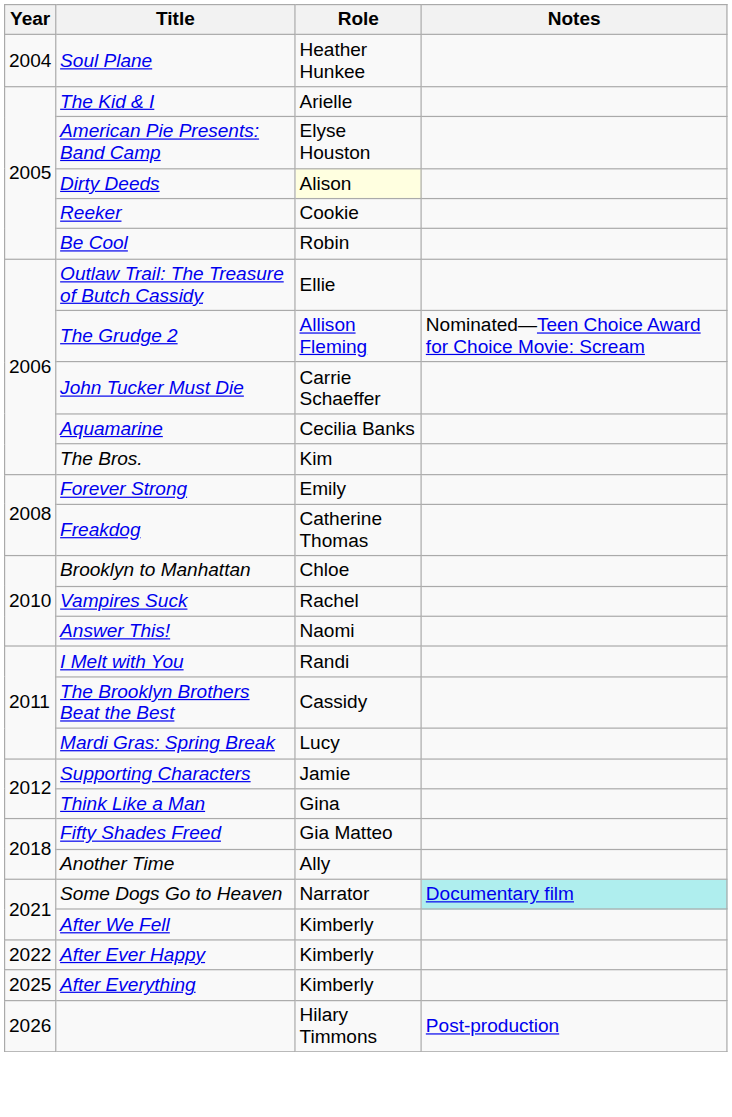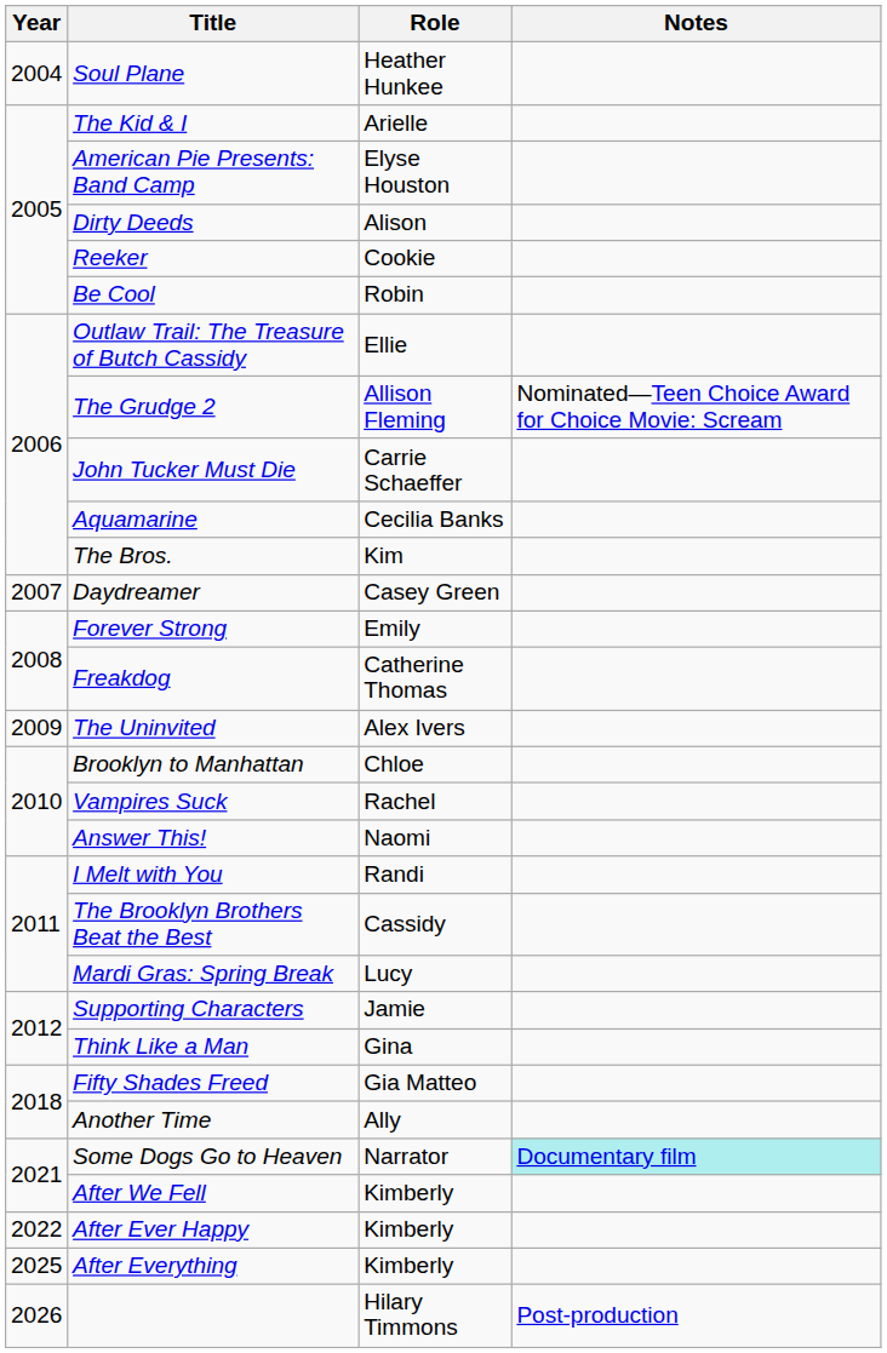 <table class="wikitable sortable">
 <tr>
 <th>Year</th>
 <th>Title</th>
 <th>Role</th>
 <th class="unsortable">Notes</th>
 </tr>
 <tr>
 <td>2004</td>
 <td><em><a href='#'>Soul Plane</a></em></td>
 <td>Heather Hunkee</td>
 <td></td>
 </tr>
 <tr>
 <td rowspan="5">2005</td>
 <td><em><a href='#'>The Kid & I</a></em></td>
 <td>Arielle</td>
 <td></td>
 </tr>
 <tr>
 <td><em><a href='#'>American Pie Presents: Band Camp</a></em></td>
 <td>Elyse Houston</td>
 <td></td>
 </tr>
 <tr>
 <td><em><a href='#'>Dirty Deeds</a></em></td>
-<td style="background: lightyellow;">Alison</td>
+<td>Alison</td>
 <td></td>
 </tr>
 <tr>
 <td><em><a href='#'>Reeker</a></em></td>
 <td>Cookie</td>
 <td></td>
 </tr>
 <tr>
 <td><em><a href='#'>Be Cool</a></em></td>
 <td>Robin</td>
 <td></td>
 </tr>
 <tr>
 <td rowspan="5">2006</td>
 <td><em><a href='#'>Outlaw Trail: The Treasure of Butch Cassidy</a></em></td>
 <td>Ellie</td>
 <td></td>
 </tr>
 <tr>
 <td><em><a href='#'>The Grudge 2</a></em></td>
 <td><a href='#'>Allison Fleming</a></td>
 <td>Nominated—<a href='#'>Teen Choice Award for Choice Movie: Scream</a></td>
 </tr>
 <tr>
 <td><em><a href='#'>John Tucker Must Die</a></em></td>
 <td>Carrie Schaeffer</td>
 <td></td>
 </tr>
 <tr>
 <td><em><a href='#'>Aquamarine</a></em></td>
 <td>Cecilia Banks</td>
 <td></td>
 </tr>
 <tr>
 <td><em>The Bros.</em></td>
 <td>Kim</td>
 <td></td>
 </tr>
 <tr>
+<td>2007</td>
+<td><em>Daydreamer</em></td>
+<td>Casey Green</td>
+<td></td>
+</tr>
+<tr>
 <td rowspan="2">2008</td>
 <td><em><a href='#'>Forever Strong</a></em></td>
 <td>Emily</td>
 <td></td>
 </tr>
 <tr>
 <td><em><a href='#'>Freakdog</a></em></td>
 <td>Catherine Thomas</td>
+<td></td>
+</tr>
+<tr>
+<td>2009</td>
+<td><em><a href='#'>The Uninvited</a></em></td>
+<td>Alex Ivers</td>
 <td></td>
 </tr>
 <tr>
 <td rowspan="3">2010</td>
 <td><em>Brooklyn to Manhattan</em></td>
 <td>Chloe</td>
 <td></td>
 </tr>
 <tr>
 <td><em><a href='#'>Vampires Suck</a></em></td>
 <td>Rachel</td>
 <td></td>
 </tr>
 <tr>
 <td><em><a href='#'>Answer This!</a></em></td>
 <td>Naomi</td>
 <td></td>
 </tr>
 <tr>
 <td rowspan="3">2011</td>
 <td><em><a href='#'>I Melt with You</a></em></td>
 <td>Randi</td>
 <td></td>
 </tr>
 <tr>
 <td><em><a href='#'>The Brooklyn Brothers Beat the Best</a></em></td>
 <td>Cassidy</td>
 <td></td>
 </tr>
 <tr>
 <td><em><a href='#'>Mardi Gras: Spring Break</a></em></td>
 <td>Lucy</td>
 <td></td>
 </tr>
 <tr>
 <td rowspan="2">2012</td>
 <td><em><a href='#'>Supporting Characters</a></em></td>
 <td>Jamie</td>
 <td></td>
 </tr>
 <tr>
 <td><em><a href='#'>Think Like a Man</a></em></td>
 <td>Gina</td>
 <td></td>
 </tr>
 <tr>
 <td rowspan="2">2018</td>
 <td><em><a href='#'>Fifty Shades Freed</a></em></td>
 <td>Gia Matteo</td>
 <td></td>
 </tr>
 <tr>
 <td><em>Another Time</em></td>
 <td>Ally</td>
 <td></td>
 </tr>
 <tr>
 <td rowspan="2">2021</td>
 <td><em>Some Dogs Go to Heaven</em></td>
 <td>Narrator</td>
 <td style="background: paleturquoise;"><a href='#'>Documentary film</a></td>
 </tr>
 <tr>
 <td><em><a href='#'>After We Fell</a></em></td>
 <td>Kimberly</td>
 <td></td>
 </tr>
 <tr>
 <td>2022</td>
 <td><em><a href='#'>After Ever Happy</a></em></td>
 <td>Kimberly</td>
 <td></td>
 </tr>
 <tr>
 <td>2025</td>
 <td><em><a href='#'>After Everything</a></em></td>
 <td>Kimberly</td>
 <td></td>
 </tr>
 <tr>
 <td>2026</td>
 <td></td>
 <td>Hilary Timmons</td>
 <td><a href='#'>Post-production</a></td>
 </tr>
 </table>
